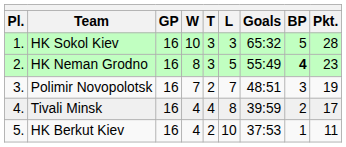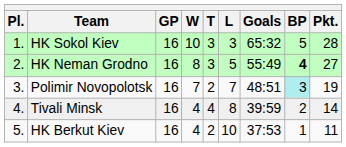 <table class="wikitable">
 <tr>
 <th colspan="9"></th>
 </tr>
 <tr bgcolor = "#e0e0e0">
 <th>Pl.</th>
 <th>Team</th>
 <th>GP</th>
 <th>W</th>
 <th>T</th>
 <th>L</th>
 <th>Goals</th>
 <th>BP</th>
 <th>Pkt.</th>
 </tr>
 <tr align="right" bgcolor="#C1FFC1">
 <td>1.</td>
 <td align="left">HK Sokol Kiev</td>
 <td>16</td>
 <td>10</td>
 <td>3</td>
 <td>3</td>
 <td>65:32</td>
 <td>5</td>
 <td>28</td>
 </tr>
 <tr align="right" bgcolor="#C1FFC1">
 <td>2.</td>
 <td align="left">HK Neman Grodno</td>
 <td>16</td>
 <td>8</td>
 <td>3</td>
 <td>5</td>
 <td>55:49</td>
 <td><strong>4</strong></td>
-<td>23</td>
+<td>27</td>
 </tr>
 <tr align="right">
 <td>3.</td>
 <td align="left">Polimir Novopolotsk</td>
 <td>16</td>
 <td>7</td>
 <td>2</td>
 <td>7</td>
 <td>48:51</td>
-<td>3</td>
+<td style="background: paleturquoise;">3</td>
 <td>19</td>
 </tr>
 <tr align="right" bgcolor="#f0f0f0">
 <td>4.</td>
 <td align="left">Tivali Minsk</td>
 <td>16</td>
 <td>4</td>
 <td>4</td>
 <td>8</td>
 <td>39:59</td>
 <td>2</td>
-<td>17</td>
+<td>14</td>
 </tr>
 <tr align="right">
 <td>5.</td>
 <td align="left">HK Berkut Kiev</td>
 <td>16</td>
 <td>4</td>
 <td>2</td>
 <td>10</td>
 <td>37:53</td>
 <td>1</td>
 <td>11</td>
 </tr>
 </table>
